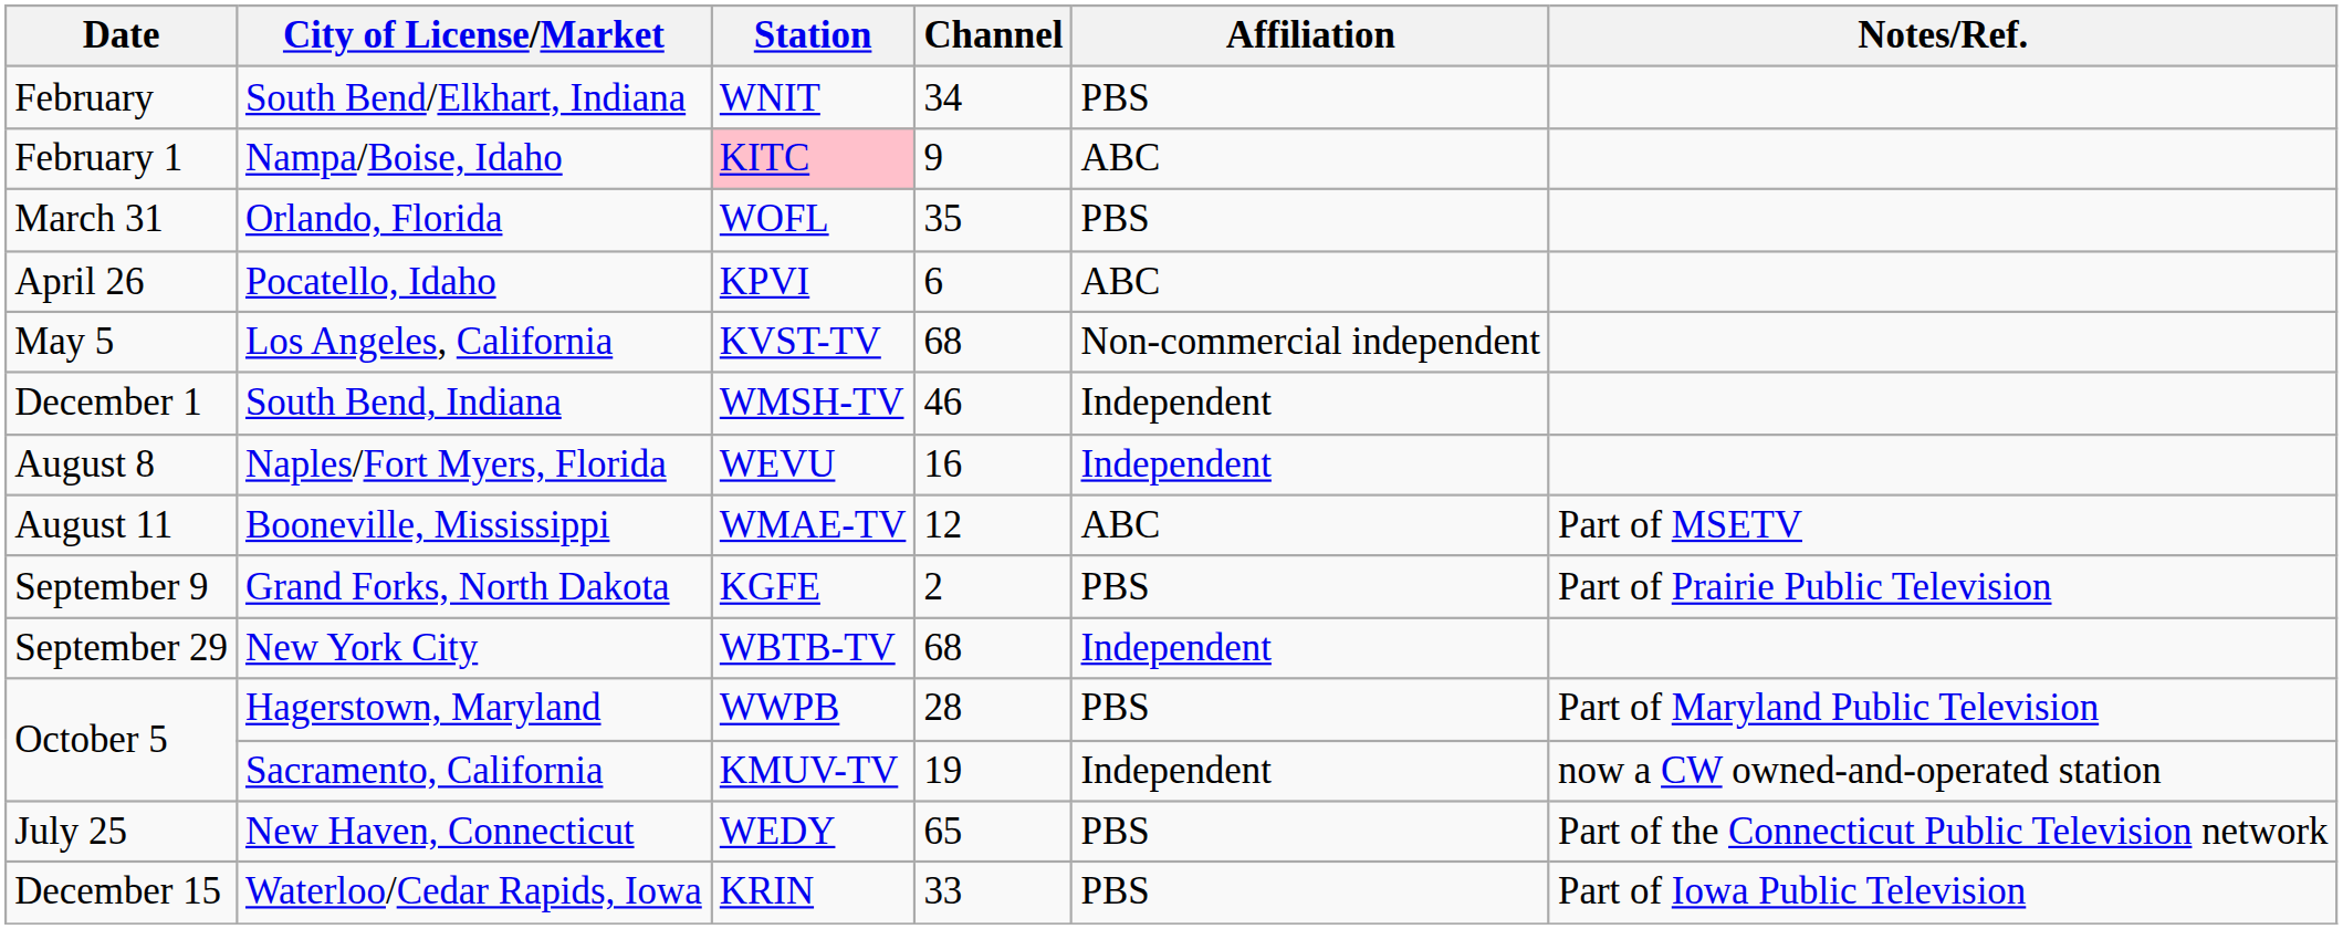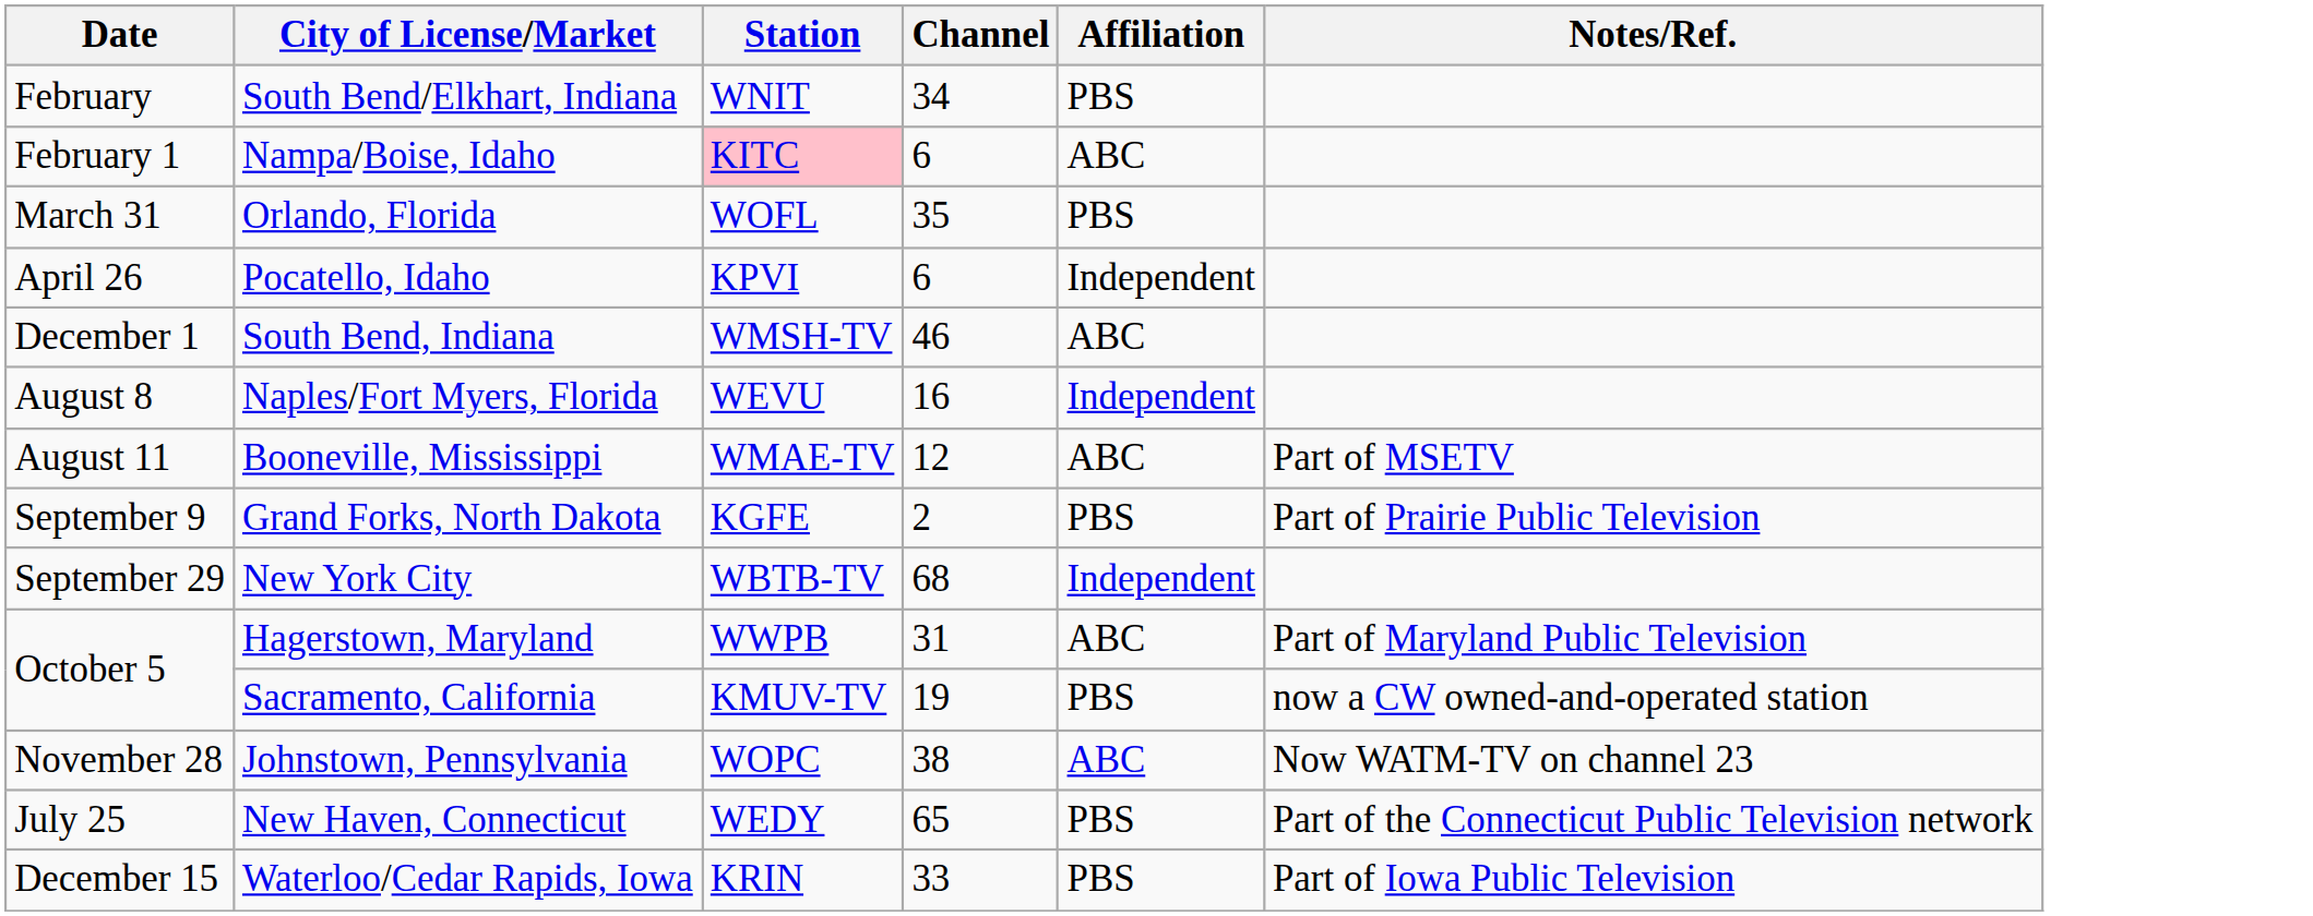 <table class="wikitable sortable">
 <tr>
 <th>Date</th>
 <th><a href='#'>City of License</a>/<a href='#'>Market</a></th>
 <th><a href='#'>Station</a></th>
 <th>Channel</th>
 <th>Affiliation</th>
 <th>Notes/Ref.</th>
 </tr>
 <tr>
 <td>February</td>
 <td><a href='#'>South Bend</a>/<a href='#'>Elkhart, Indiana</a></td>
 <td><a href='#'>WNIT</a></td>
 <td>34</td>
 <td>PBS</td>
 <td></td>
 </tr>
 <tr>
 <td>February 1</td>
 <td><a href='#'>Nampa</a>/<a href='#'>Boise, Idaho</a></td>
 <td style="background: pink;"><a href='#'>KITC</a></td>
-<td>9</td>
+<td>6</td>
 <td>ABC</td>
 <td></td>
 </tr>
 <tr>
 <td>March 31</td>
 <td><a href='#'>Orlando, Florida</a></td>
 <td><a href='#'>WOFL</a></td>
 <td>35</td>
 <td>PBS</td>
 <td></td>
 </tr>
 <tr>
 <td>April 26</td>
 <td><a href='#'>Pocatello, Idaho</a></td>
 <td><a href='#'>KPVI</a></td>
 <td>6</td>
-<td>ABC</td>
-<td></td>
-</tr>
-<tr>
-<td>May 5</td>
-<td><a href='#'>Los Angeles</a>, <a href='#'>California</a></td>
-<td><a href='#'>KVST-TV</a></td>
-<td>68</td>
-<td>Non-commercial independent</td>
+<td>Independent</td>
 <td></td>
 </tr>
 <tr>
 <td>December 1</td>
 <td><a href='#'>South Bend, Indiana</a></td>
 <td><a href='#'>WMSH-TV</a></td>
 <td>46</td>
-<td>Independent</td>
+<td>ABC</td>
 <td></td>
 </tr>
 <tr>
 <td>August 8</td>
 <td><a href='#'>Naples</a>/<a href='#'>Fort Myers, Florida</a></td>
 <td><a href='#'>WEVU</a></td>
 <td>16</td>
 <td><a href='#'>Independent</a></td>
 <td></td>
 </tr>
 <tr>
 <td>August 11</td>
 <td><a href='#'>Booneville, Mississippi</a></td>
 <td><a href='#'>WMAE-TV</a></td>
 <td>12</td>
 <td>ABC</td>
 <td>Part of <a href='#'>MSETV</a></td>
 </tr>
 <tr>
 <td>September 9</td>
 <td><a href='#'>Grand Forks, North Dakota</a></td>
 <td><a href='#'>KGFE</a></td>
 <td>2</td>
 <td>PBS</td>
 <td>Part of <a href='#'>Prairie Public Television</a></td>
 </tr>
 <tr>
 <td>September 29</td>
 <td><a href='#'>New York City</a></td>
 <td><a href='#'>WBTB-TV</a></td>
 <td>68</td>
 <td><a href='#'>Independent</a></td>
 <td></td>
 </tr>
 <tr>
 <td rowspan=2>October 5</td>
 <td><a href='#'>Hagerstown, Maryland</a></td>
 <td><a href='#'>WWPB</a></td>
-<td>28</td>
-<td>PBS</td>
+<td>31</td>
+<td>ABC</td>
 <td>Part of <a href='#'>Maryland Public Television</a></td>
 </tr>
 <tr>
 <td><a href='#'>Sacramento, California</a></td>
 <td><a href='#'>KMUV-TV</a></td>
 <td>19</td>
-<td>Independent</td>
+<td>PBS</td>
 <td>now a <a href='#'>CW</a> owned-and-operated station</td>
+</tr>
+<tr>
+<td>November 28</td>
+<td><a href='#'>Johnstown, Pennsylvania</a></td>
+<td><a href='#'>WOPC</a></td>
+<td>38</td>
+<td><a href='#'>ABC</a></td>
+<td>Now WATM-TV on channel 23</td>
 </tr>
 <tr>
 <td>July 25</td>
 <td><a href='#'>New Haven, Connecticut</a></td>
 <td><a href='#'>WEDY</a></td>
 <td>65</td>
 <td>PBS</td>
 <td>Part of the <a href='#'>Connecticut Public Television</a> network</td>
 </tr>
 <tr>
 <td>December 15</td>
 <td><a href='#'>Waterloo</a>/<a href='#'>Cedar Rapids, Iowa</a></td>
 <td><a href='#'>KRIN</a></td>
 <td>33</td>
 <td>PBS</td>
 <td>Part of <a href='#'>Iowa Public Television</a></td>
 </tr>
 <tr>
 </tr>
 </table>
